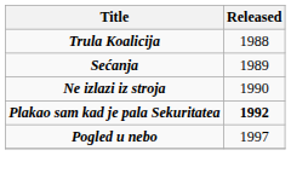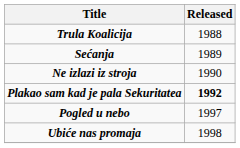 <table class="wikitable" style="text-align: center; font-size:95%;">
 <tr>
 <th>Title</th>
 <th>Released</th>
 </tr>
 <tr>
 <td><strong><em>Trula Koalicija</em></strong></td>
 <td>1988</td>
 </tr>
 <tr>
 <td><strong><em>Sećanja</em></strong></td>
 <td>1989</td>
 </tr>
 <tr>
 <td><strong><em>Ne izlazi iz stroja</em></strong></td>
 <td>1990</td>
 </tr>
 <tr>
 <td><strong><em>Plakao sam kad je pala Sekuritatea</em></strong></td>
 <td><strong>1992</strong></td>
 </tr>
 <tr>
 <td><strong><em>Pogled u nebo</em></strong></td>
 <td>1997</td>
 </tr>
 <tr>
+<td><strong><em>Ubiće nas promaja</em></strong></td>
+<td>1998</td>
+</tr>
+<tr>
 </tr>
 </table>
